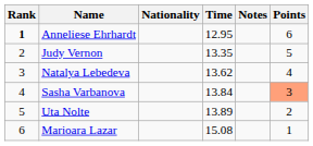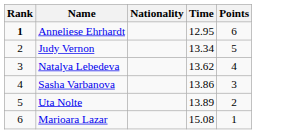 <table class="wikitable sortable" style="text-align:center">
 <tr>
 <th>Rank</th>
 <th>Name</th>
 <th>Nationality</th>
 <th>Time</th>
-<th>Notes</th>
 <th>Points</th>
 </tr>
 <tr>
 <td><strong>1</strong></td>
 <td align=left><a href='#'>Anneliese Ehrhardt</a></td>
 <td align=left></td>
 <td>12.95</td>
-<td></td>
 <td>6</td>
 </tr>
 <tr>
 <td>2</td>
 <td align=left><a href='#'>Judy Vernon</a></td>
 <td align=left></td>
-<td>13.35</td>
-<td></td>
+<td>13.34</td>
 <td>5</td>
 </tr>
 <tr>
 <td>3</td>
 <td align=left><a href='#'>Natalya Lebedeva</a></td>
 <td align=left></td>
 <td>13.62</td>
-<td></td>
 <td>4</td>
 </tr>
 <tr>
 <td>4</td>
 <td align=left><a href='#'>Sasha Varbanova</a></td>
 <td align=left></td>
-<td>13.84</td>
-<td></td>
-<td style="background: lightsalmon;">3</td>
+<td>13.86</td>
+<td>3</td>
 </tr>
 <tr>
 <td>5</td>
 <td align=left><a href='#'>Uta Nolte</a></td>
 <td align=left></td>
 <td>13.89</td>
-<td></td>
 <td>2</td>
 </tr>
 <tr>
 <td>6</td>
 <td align=left><a href='#'>Marioara Lazar</a></td>
 <td align=left></td>
 <td>15.08</td>
-<td></td>
 <td>1</td>
 </tr>
 </table>
